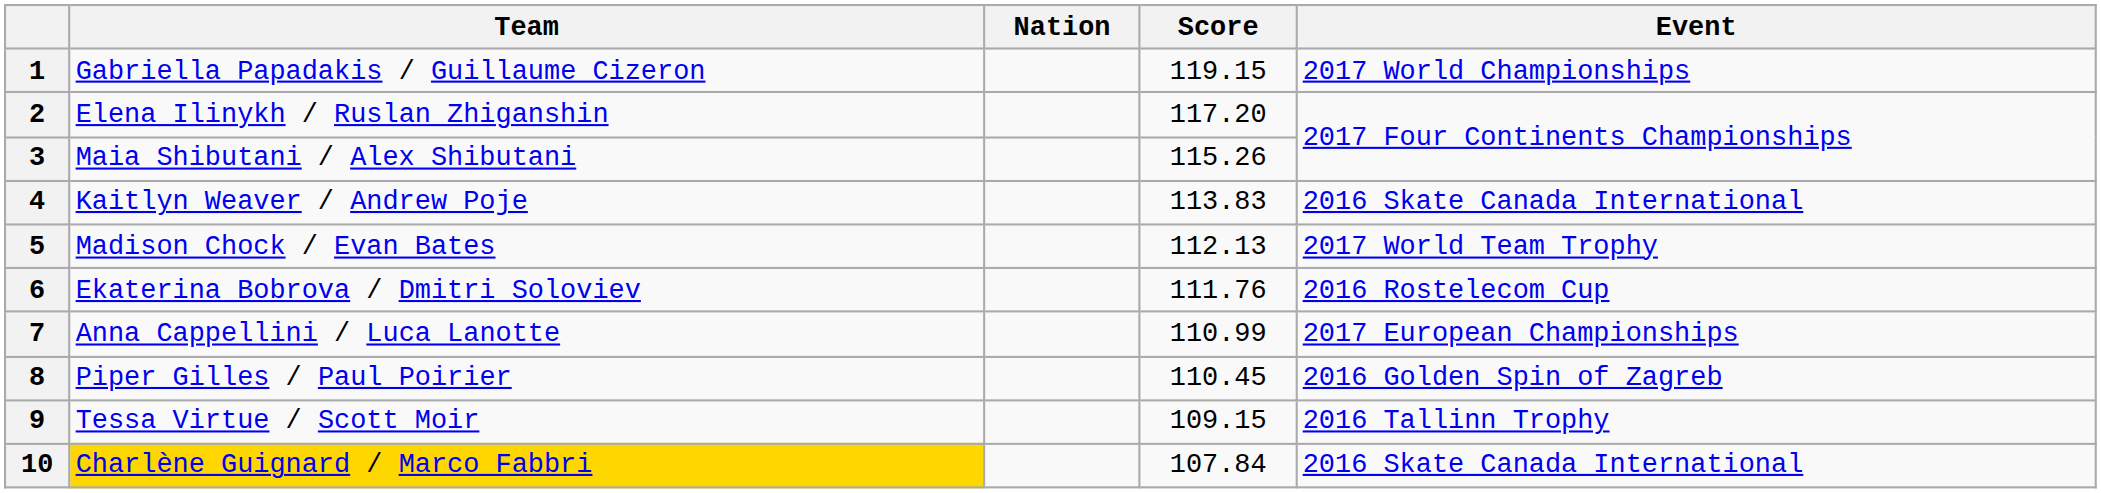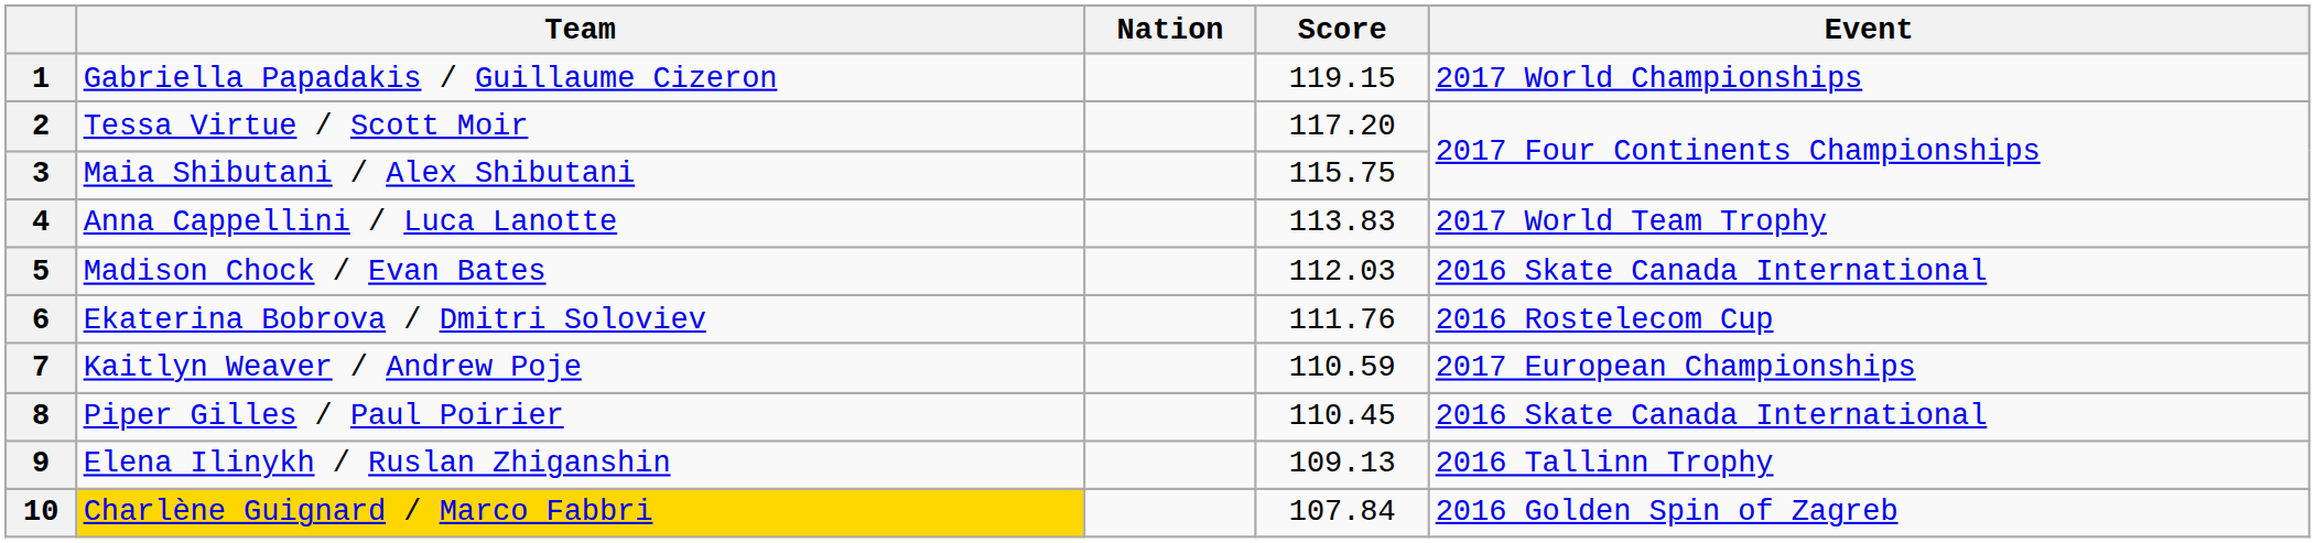 <table class="wikitable sortable" style="text-align:left; width:80%">
 <tr>
 <th scope="col"></th>
 <th scope="col">Team</th>
 <th scope="col">Nation</th>
 <th scope="col">Score</th>
 <th scope="col">Event</th>
 </tr>
 <tr>
 <th scope="row">1</th>
 <td><a href='#'>Gabriella Papadakis</a> / <a href='#'>Guillaume Cizeron</a></td>
 <td></td>
 <td style="text-align:center;">119.15</td>
 <td><a href='#'>2017 World Championships</a></td>
 </tr>
 <tr>
 <th scope="row">2</th>
-<td><a href='#'>Elena Ilinykh</a> / <a href='#'>Ruslan Zhiganshin</a></td>
+<td><a href='#'>Tessa Virtue</a> / <a href='#'>Scott Moir</a></td>
 <td></td>
 <td style="text-align:center;">117.20</td>
 <td rowspan="2"><a href='#'>2017 Four Continents Championships</a></td>
 </tr>
 <tr>
 <th scope="row">3</th>
 <td><a href='#'>Maia Shibutani</a> / <a href='#'>Alex Shibutani</a></td>
 <td></td>
-<td style="text-align:center;">115.26</td>
+<td style="text-align:center;">115.75</td>
 </tr>
 <tr>
 <th scope="row">4</th>
-<td><a href='#'>Kaitlyn Weaver</a> / <a href='#'>Andrew Poje</a></td>
+<td><a href='#'>Anna Cappellini</a> / <a href='#'>Luca Lanotte</a></td>
 <td></td>
 <td style="text-align:center;">113.83</td>
-<td><a href='#'>2016 Skate Canada International</a></td>
+<td><a href='#'>2017 World Team Trophy</a></td>
 </tr>
 <tr>
 <th scope="row">5</th>
 <td><a href='#'>Madison Chock</a> / <a href='#'>Evan Bates</a></td>
 <td></td>
-<td style="text-align:center;">112.13</td>
-<td><a href='#'>2017 World Team Trophy</a></td>
+<td style="text-align:center;">112.03</td>
+<td><a href='#'>2016 Skate Canada International</a></td>
 </tr>
 <tr>
 <th scope="row">6</th>
 <td><a href='#'>Ekaterina Bobrova</a> / <a href='#'>Dmitri Soloviev</a></td>
 <td></td>
 <td style="text-align:center;">111.76</td>
 <td><a href='#'>2016 Rostelecom Cup</a></td>
 </tr>
 <tr>
 <th scope="row">7</th>
-<td><a href='#'>Anna Cappellini</a> / <a href='#'>Luca Lanotte</a></td>
+<td><a href='#'>Kaitlyn Weaver</a> / <a href='#'>Andrew Poje</a></td>
 <td></td>
-<td style="text-align:center;">110.99</td>
+<td style="text-align:center;">110.59</td>
 <td><a href='#'>2017 European Championships</a></td>
 </tr>
 <tr>
 <th scope="row">8</th>
 <td><a href='#'>Piper Gilles</a> / <a href='#'>Paul Poirier</a></td>
 <td></td>
 <td style="text-align:center;">110.45</td>
-<td><a href='#'>2016 Golden Spin of Zagreb</a></td>
+<td><a href='#'>2016 Skate Canada International</a></td>
 </tr>
 <tr>
 <th scope="row">9</th>
-<td><a href='#'>Tessa Virtue</a> / <a href='#'>Scott Moir</a></td>
+<td><a href='#'>Elena Ilinykh</a> / <a href='#'>Ruslan Zhiganshin</a></td>
 <td></td>
-<td style="text-align:center;">109.15</td>
+<td style="text-align:center;">109.13</td>
 <td><a href='#'>2016 Tallinn Trophy</a></td>
 </tr>
 <tr>
 <th scope="row">10</th>
 <td style="background: gold;"><a href='#'>Charlène Guignard</a> / <a href='#'>Marco Fabbri</a></td>
 <td></td>
 <td style="text-align:center;">107.84</td>
-<td><a href='#'>2016 Skate Canada International</a></td>
+<td><a href='#'>2016 Golden Spin of Zagreb</a></td>
 </tr>
 </table>
